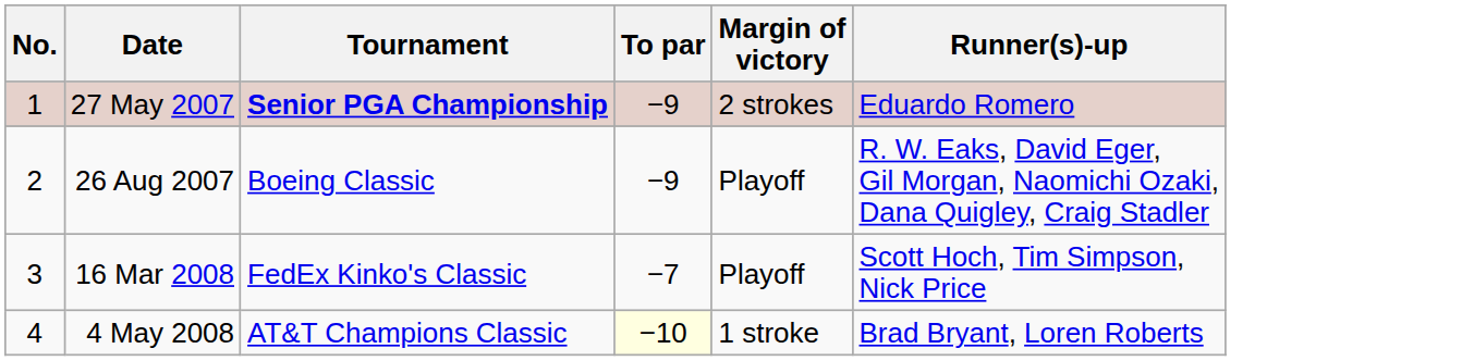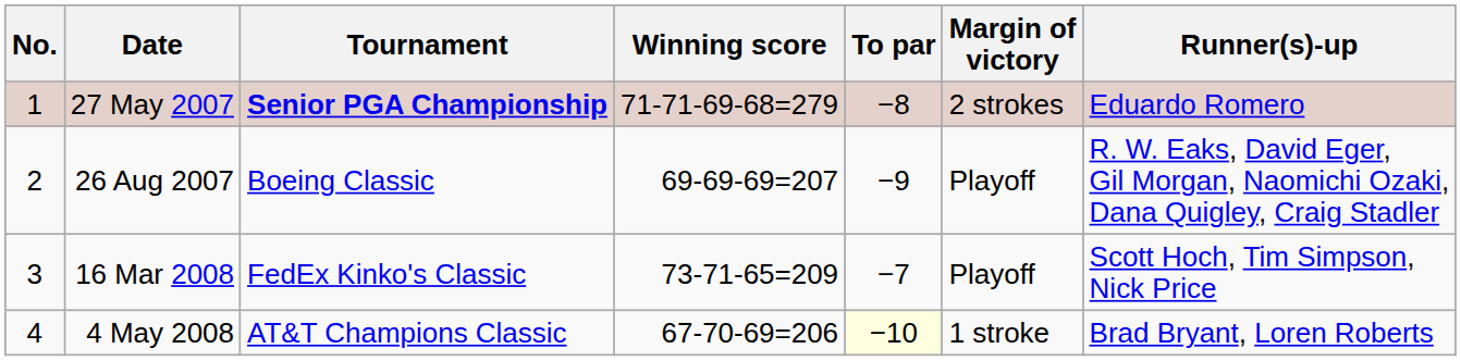 <table class="wikitable" style="font-size:95%;">
 <tr>
 <th>No.</th>
 <th>Date</th>
 <th>Tournament</th>
+<th>Winning score</th>
 <th>To par</th>
 <th>Margin of<br>victory</th>
 <th>Runner(s)-up</th>
 </tr>
 <tr style="background:#e5d1cb;">
 <td align=center>1</td>
 <td align=right>27 May <a href='#'>2007</a></td>
 <td><strong><a href='#'>Senior PGA Championship</a></strong></td>
-<td align=center>−9</td>
+<td align=right>71-71-69-68=279</td>
+<td align=center>−8</td>
 <td>2 strokes</td>
 <td> <a href='#'>Eduardo Romero</a></td>
 </tr>
 <tr>
 <td align=center>2</td>
 <td align=right>26 Aug 2007</td>
 <td><a href='#'>Boeing Classic</a></td>
+<td align=right>69-69-69=207</td>
 <td align=center>−9</td>
 <td>Playoff</td>
 <td> <a href='#'>R. W. Eaks</a>,  <a href='#'>David Eger</a>,<br> <a href='#'>Gil Morgan</a>,  <a href='#'>Naomichi Ozaki</a>,<br> <a href='#'>Dana Quigley</a>,  <a href='#'>Craig Stadler</a></td>
 </tr>
 <tr>
 <td align=center>3</td>
 <td align=right>16 Mar <a href='#'>2008</a></td>
 <td><a href='#'>FedEx Kinko's Classic</a></td>
+<td align=right>73-71-65=209</td>
 <td align=center>−7</td>
 <td>Playoff</td>
 <td> <a href='#'>Scott Hoch</a>,  <a href='#'>Tim Simpson</a>,<br> <a href='#'>Nick Price</a></td>
 </tr>
 <tr>
 <td align=center>4</td>
 <td align=right>4 May 2008</td>
 <td><a href='#'>AT&T Champions Classic</a></td>
+<td align=right>67-70-69=206</td>
 <td align=center style="background: lightyellow;">−10</td>
 <td>1 stroke</td>
 <td> <a href='#'>Brad Bryant</a>,  <a href='#'>Loren Roberts</a></td>
 </tr>
 </table>
